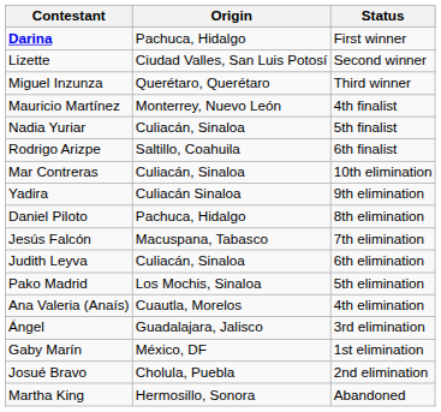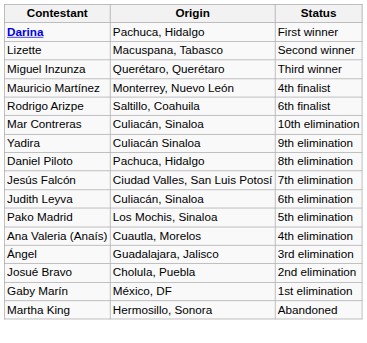 <table class="wikitable sortable">
 <tr bgcolor="#ccccff">
 <th>Contestant</th>
 <th>Origin</th>
 <th>Status</th>
 </tr>
 <tr>
 <td><strong> <a href='#'>Darina</a></strong></td>
 <td>Pachuca, Hidalgo</td>
 <td>First winner</td>
 </tr>
 <tr>
 <td>Lizette</td>
-<td>Ciudad Valles, San Luis Potosí</td>
+<td>Macuspana, Tabasco</td>
 <td>Second winner</td>
 </tr>
 <tr>
 <td>Miguel Inzunza</td>
 <td>Querétaro, Querétaro</td>
 <td>Third winner</td>
 </tr>
 <tr>
 <td>Mauricio Martínez</td>
 <td>Monterrey, Nuevo León</td>
 <td>4th finalist</td>
-</tr>
-<tr>
-<td>Nadia Yuriar</td>
-<td>Culiacán, Sinaloa</td>
-<td>5th finalist</td>
 </tr>
 <tr>
 <td>Rodrigo Arizpe</td>
 <td>Saltillo, Coahuila</td>
 <td>6th finalist</td>
 </tr>
 <tr>
 <td>Mar Contreras</td>
 <td>Culiacán, Sinaloa</td>
 <td>10th elimination</td>
 </tr>
 <tr>
 <td>Yadira</td>
 <td>Culiacán Sinaloa</td>
 <td>9th elimination</td>
 </tr>
 <tr>
 <td>Daniel Piloto</td>
 <td>Pachuca, Hidalgo</td>
 <td>8th elimination</td>
 </tr>
 <tr>
 <td>Jesús Falcón</td>
-<td>Macuspana, Tabasco</td>
+<td>Ciudad Valles, San Luis Potosí</td>
 <td>7th elimination</td>
 </tr>
 <tr>
 <td>Judith Leyva</td>
 <td>Culiacán, Sinaloa</td>
 <td>6th elimination</td>
 </tr>
 <tr>
 <td>Pako Madrid</td>
 <td>Los Mochis, Sinaloa</td>
 <td>5th elimination</td>
 </tr>
 <tr>
 <td>Ana Valeria (Anaís)</td>
 <td>Cuautla, Morelos</td>
 <td>4th elimination</td>
 </tr>
 <tr>
 <td>Ángel</td>
 <td>Guadalajara, Jalisco</td>
 <td>3rd elimination</td>
 </tr>
 <tr>
+<td>Josué Bravo</td>
+<td>Cholula, Puebla</td>
+<td>2nd elimination</td>
+</tr>
+<tr>
 <td>Gaby Marín</td>
 <td>México, DF</td>
 <td>1st elimination</td>
-</tr>
-<tr>
-<td>Josué Bravo</td>
-<td>Cholula, Puebla</td>
-<td>2nd elimination</td>
 </tr>
 <tr>
 <td>Martha King</td>
 <td>Hermosillo, Sonora</td>
 <td>Abandoned</td>
 </tr>
 </table>
